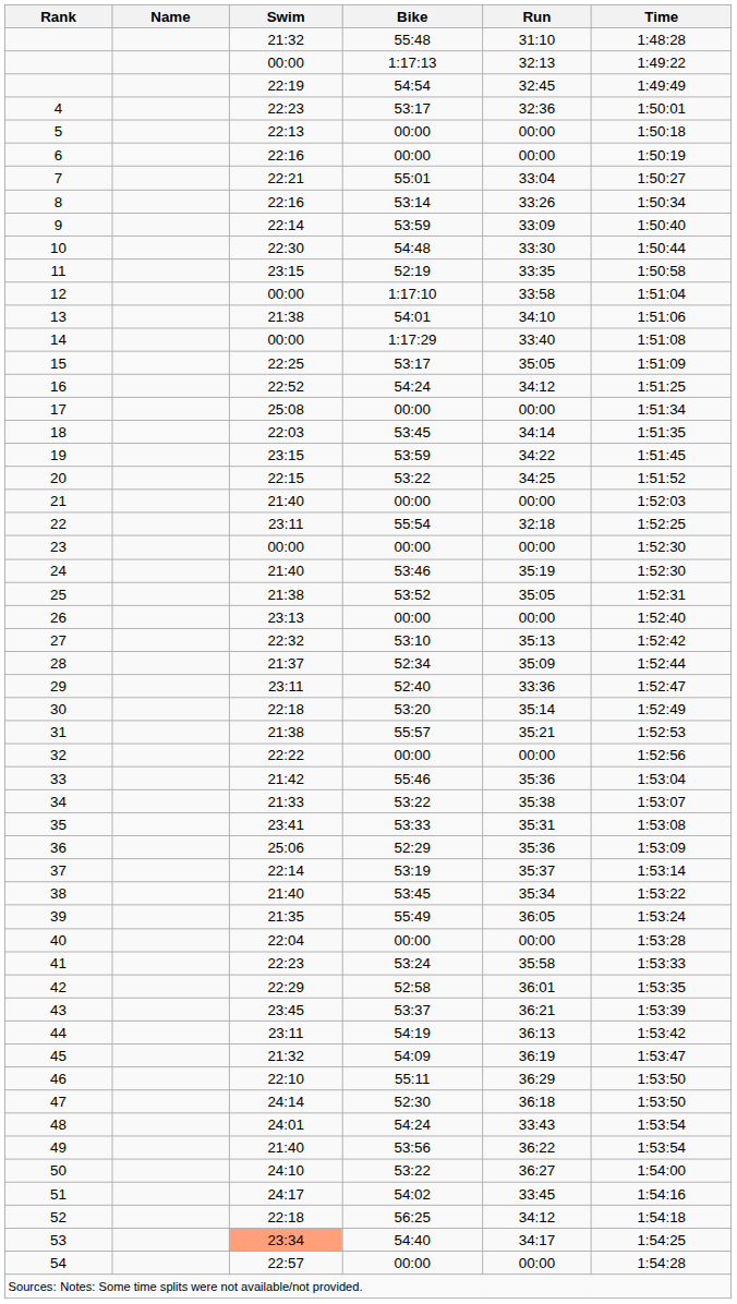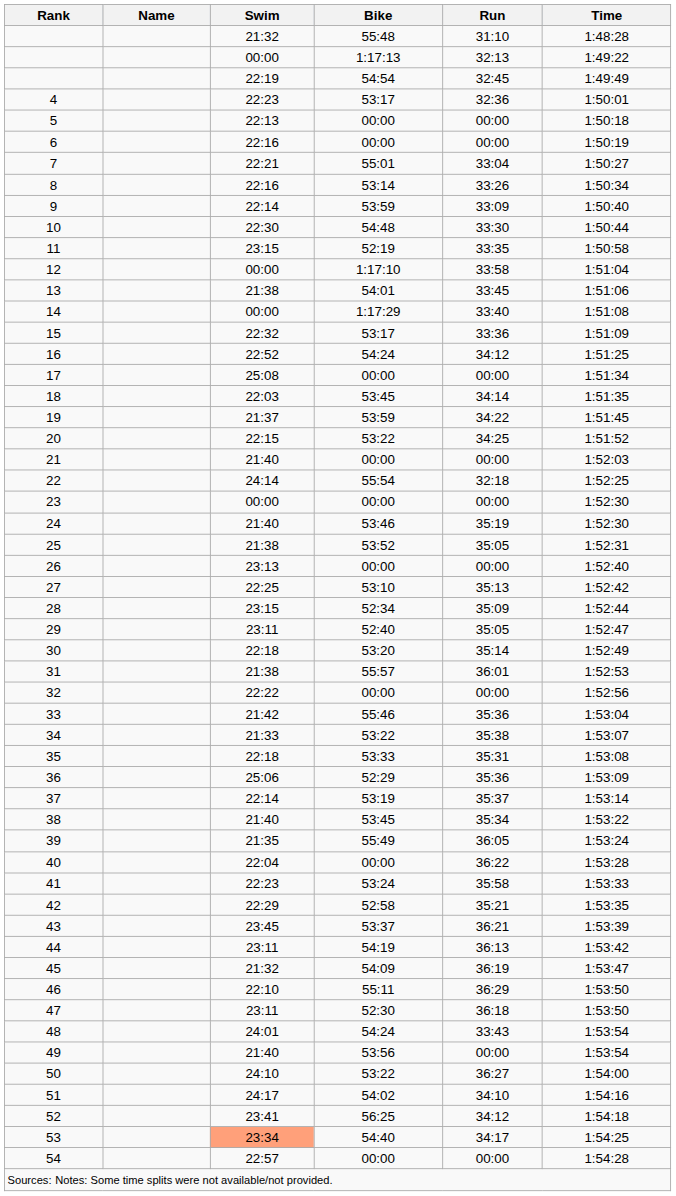 <table class="wikitable sortable" style="font-size:95%" width="60%">
 <tr bgcolor="lightsteelblue">
 <th>Rank</th>
 <th>Name</th>
 <th>Swim</th>
 <th>Bike</th>
 <th>Run</th>
 <th>Time</th>
 </tr>
 <tr align="center">
 <td></td>
 <td align="left"></td>
 <td>21:32</td>
 <td>55:48</td>
 <td>31:10</td>
 <td>1:48:28</td>
 </tr>
 <tr align="center">
 <td></td>
 <td align="left"></td>
 <td>00:00</td>
 <td>1:17:13</td>
 <td>32:13</td>
 <td>1:49:22</td>
 </tr>
 <tr align="center">
 <td></td>
 <td align="left"></td>
 <td>22:19</td>
 <td>54:54</td>
 <td>32:45</td>
 <td>1:49:49</td>
 </tr>
 <tr align="center">
 <td>4</td>
 <td align="left"></td>
 <td>22:23</td>
 <td>53:17</td>
 <td>32:36</td>
 <td>1:50:01</td>
 </tr>
 <tr align="center">
 <td>5</td>
 <td align="left"></td>
 <td>22:13</td>
 <td>00:00</td>
 <td>00:00</td>
 <td>1:50:18</td>
 </tr>
 <tr align="center">
 <td>6</td>
 <td align="left"></td>
 <td>22:16</td>
 <td>00:00</td>
 <td>00:00</td>
 <td>1:50:19</td>
 </tr>
 <tr align="center">
 <td>7</td>
 <td align="left"></td>
 <td>22:21</td>
 <td>55:01</td>
 <td>33:04</td>
 <td>1:50:27</td>
 </tr>
 <tr align="center">
 <td>8</td>
 <td align="left"></td>
 <td>22:16</td>
 <td>53:14</td>
 <td>33:26</td>
 <td>1:50:34</td>
 </tr>
 <tr align="center">
 <td>9</td>
 <td align="left"></td>
 <td>22:14</td>
 <td>53:59</td>
 <td>33:09</td>
 <td>1:50:40</td>
 </tr>
 <tr align="center">
 <td>10</td>
 <td align="left"></td>
 <td>22:30</td>
 <td>54:48</td>
 <td>33:30</td>
 <td>1:50:44</td>
 </tr>
 <tr align="center">
 <td>11</td>
 <td align="left"></td>
 <td>23:15</td>
 <td>52:19</td>
 <td>33:35</td>
 <td>1:50:58</td>
 </tr>
 <tr align="center">
 <td>12</td>
 <td align="left"></td>
 <td>00:00</td>
 <td>1:17:10</td>
 <td>33:58</td>
 <td>1:51:04</td>
 </tr>
 <tr align="center">
 <td>13</td>
 <td align="left"></td>
 <td>21:38</td>
 <td>54:01</td>
-<td>34:10</td>
+<td>33:45</td>
 <td>1:51:06</td>
 </tr>
 <tr align="center">
 <td>14</td>
 <td align="left"></td>
 <td>00:00</td>
 <td>1:17:29</td>
 <td>33:40</td>
 <td>1:51:08</td>
 </tr>
 <tr align="center">
 <td>15</td>
 <td align="left"></td>
-<td>22:25</td>
+<td>22:32</td>
 <td>53:17</td>
-<td>35:05</td>
+<td>33:36</td>
 <td>1:51:09</td>
 </tr>
 <tr align="center">
 <td>16</td>
 <td align="left"></td>
 <td>22:52</td>
 <td>54:24</td>
 <td>34:12</td>
 <td>1:51:25</td>
 </tr>
 <tr align="center">
 <td>17</td>
 <td align="left"></td>
 <td>25:08</td>
 <td>00:00</td>
 <td>00:00</td>
 <td>1:51:34</td>
 </tr>
 <tr align="center">
 <td>18</td>
 <td align="left"></td>
 <td>22:03</td>
 <td>53:45</td>
 <td>34:14</td>
 <td>1:51:35</td>
 </tr>
 <tr align="center">
 <td>19</td>
 <td align="left"></td>
-<td>23:15</td>
+<td>21:37</td>
 <td>53:59</td>
 <td>34:22</td>
 <td>1:51:45</td>
 </tr>
 <tr align="center">
 <td>20</td>
 <td align="left"></td>
 <td>22:15</td>
 <td>53:22</td>
 <td>34:25</td>
 <td>1:51:52</td>
 </tr>
 <tr align="center">
 <td>21</td>
 <td align="left"></td>
 <td>21:40</td>
 <td>00:00</td>
 <td>00:00</td>
 <td>1:52:03</td>
 </tr>
 <tr align="center">
 <td>22</td>
 <td align="left"></td>
-<td>23:11</td>
+<td>24:14</td>
 <td>55:54</td>
 <td>32:18</td>
 <td>1:52:25</td>
 </tr>
 <tr align="center">
 <td>23</td>
 <td align="left"></td>
 <td>00:00</td>
 <td>00:00</td>
 <td>00:00</td>
 <td>1:52:30</td>
 </tr>
 <tr align="center">
 <td>24</td>
 <td align="left"></td>
 <td>21:40</td>
 <td>53:46</td>
 <td>35:19</td>
 <td>1:52:30</td>
 </tr>
 <tr align="center">
 <td>25</td>
 <td align="left"></td>
 <td>21:38</td>
 <td>53:52</td>
 <td>35:05</td>
 <td>1:52:31</td>
 </tr>
 <tr align="center">
 <td>26</td>
 <td align="left"></td>
 <td>23:13</td>
 <td>00:00</td>
 <td>00:00</td>
 <td>1:52:40</td>
 </tr>
 <tr align="center">
 <td>27</td>
 <td align="left"></td>
-<td>22:32</td>
+<td>22:25</td>
 <td>53:10</td>
 <td>35:13</td>
 <td>1:52:42</td>
 </tr>
 <tr align="center">
 <td>28</td>
 <td align="left"></td>
-<td>21:37</td>
+<td>23:15</td>
 <td>52:34</td>
 <td>35:09</td>
 <td>1:52:44</td>
 </tr>
 <tr align="center">
 <td>29</td>
 <td align="left"></td>
 <td>23:11</td>
 <td>52:40</td>
-<td>33:36</td>
+<td>35:05</td>
 <td>1:52:47</td>
 </tr>
 <tr align="center">
 <td>30</td>
 <td align="left"></td>
 <td>22:18</td>
 <td>53:20</td>
 <td>35:14</td>
 <td>1:52:49</td>
 </tr>
 <tr align="center">
 <td>31</td>
 <td align="left"></td>
 <td>21:38</td>
 <td>55:57</td>
-<td>35:21</td>
+<td>36:01</td>
 <td>1:52:53</td>
 </tr>
 <tr align="center">
 <td>32</td>
 <td align="left"></td>
 <td>22:22</td>
 <td>00:00</td>
 <td>00:00</td>
 <td>1:52:56</td>
 </tr>
 <tr align="center">
 <td>33</td>
 <td align="left"></td>
 <td>21:42</td>
 <td>55:46</td>
 <td>35:36</td>
 <td>1:53:04</td>
 </tr>
 <tr align="center">
 <td>34</td>
 <td align="left"></td>
 <td>21:33</td>
 <td>53:22</td>
 <td>35:38</td>
 <td>1:53:07</td>
 </tr>
 <tr align="center">
 <td>35</td>
 <td align="left"></td>
-<td>23:41</td>
+<td>22:18</td>
 <td>53:33</td>
 <td>35:31</td>
 <td>1:53:08</td>
 </tr>
 <tr align="center">
 <td>36</td>
 <td align="left"></td>
 <td>25:06</td>
 <td>52:29</td>
 <td>35:36</td>
 <td>1:53:09</td>
 </tr>
 <tr align="center">
 <td>37</td>
 <td align="left"></td>
 <td>22:14</td>
 <td>53:19</td>
 <td>35:37</td>
 <td>1:53:14</td>
 </tr>
 <tr align="center">
 <td>38</td>
 <td align="left"></td>
 <td>21:40</td>
 <td>53:45</td>
 <td>35:34</td>
 <td>1:53:22</td>
 </tr>
 <tr align="center">
 <td>39</td>
 <td align="left"></td>
 <td>21:35</td>
 <td>55:49</td>
 <td>36:05</td>
 <td>1:53:24</td>
 </tr>
 <tr align="center">
 <td>40</td>
 <td align="left"></td>
 <td>22:04</td>
 <td>00:00</td>
-<td>00:00</td>
+<td>36:22</td>
 <td>1:53:28</td>
 </tr>
 <tr align="center">
 <td>41</td>
 <td align="left"></td>
 <td>22:23</td>
 <td>53:24</td>
 <td>35:58</td>
 <td>1:53:33</td>
 </tr>
 <tr align="center">
 <td>42</td>
 <td align="left"></td>
 <td>22:29</td>
 <td>52:58</td>
-<td>36:01</td>
+<td>35:21</td>
 <td>1:53:35</td>
 </tr>
 <tr align="center">
 <td>43</td>
 <td align="left"></td>
 <td>23:45</td>
 <td>53:37</td>
 <td>36:21</td>
 <td>1:53:39</td>
 </tr>
 <tr align="center">
 <td>44</td>
 <td align="left"></td>
 <td>23:11</td>
 <td>54:19</td>
 <td>36:13</td>
 <td>1:53:42</td>
 </tr>
 <tr align="center">
 <td>45</td>
 <td align="left"></td>
 <td>21:32</td>
 <td>54:09</td>
 <td>36:19</td>
 <td>1:53:47</td>
 </tr>
 <tr align="center">
 <td>46</td>
 <td align="left"></td>
 <td>22:10</td>
 <td>55:11</td>
 <td>36:29</td>
 <td>1:53:50</td>
 </tr>
 <tr align="center">
 <td>47</td>
 <td align="left"></td>
-<td>24:14</td>
+<td>23:11</td>
 <td>52:30</td>
 <td>36:18</td>
 <td>1:53:50</td>
 </tr>
 <tr align="center">
 <td>48</td>
 <td align="left"></td>
 <td>24:01</td>
 <td>54:24</td>
 <td>33:43</td>
 <td>1:53:54</td>
 </tr>
 <tr align="center">
 <td>49</td>
 <td align="left"></td>
 <td>21:40</td>
 <td>53:56</td>
-<td>36:22</td>
+<td>00:00</td>
 <td>1:53:54</td>
 </tr>
 <tr align="center">
 <td>50</td>
 <td align="left"></td>
 <td>24:10</td>
 <td>53:22</td>
 <td>36:27</td>
 <td>1:54:00</td>
 </tr>
 <tr align="center">
 <td>51</td>
 <td align="left"></td>
 <td>24:17</td>
 <td>54:02</td>
-<td>33:45</td>
+<td>34:10</td>
 <td>1:54:16</td>
 </tr>
 <tr align="center">
 <td>52</td>
 <td align="left"></td>
-<td>22:18</td>
+<td>23:41</td>
 <td>56:25</td>
 <td>34:12</td>
 <td>1:54:18</td>
 </tr>
 <tr align="center">
 <td>53</td>
 <td align="left"></td>
 <td style="background: lightsalmon;">23:34</td>
 <td>54:40</td>
 <td>34:17</td>
 <td>1:54:25</td>
 </tr>
 <tr align="center">
 <td>54</td>
 <td align="left"></td>
 <td>22:57</td>
 <td>00:00</td>
 <td>00:00</td>
 <td>1:54:28</td>
 </tr>
 <tr class="sortbottom">
 <td colspan="6"><small>Sources:</small> <small>Notes: Some time splits were not available/not provided.</small></td>
 </tr>
 </table>
